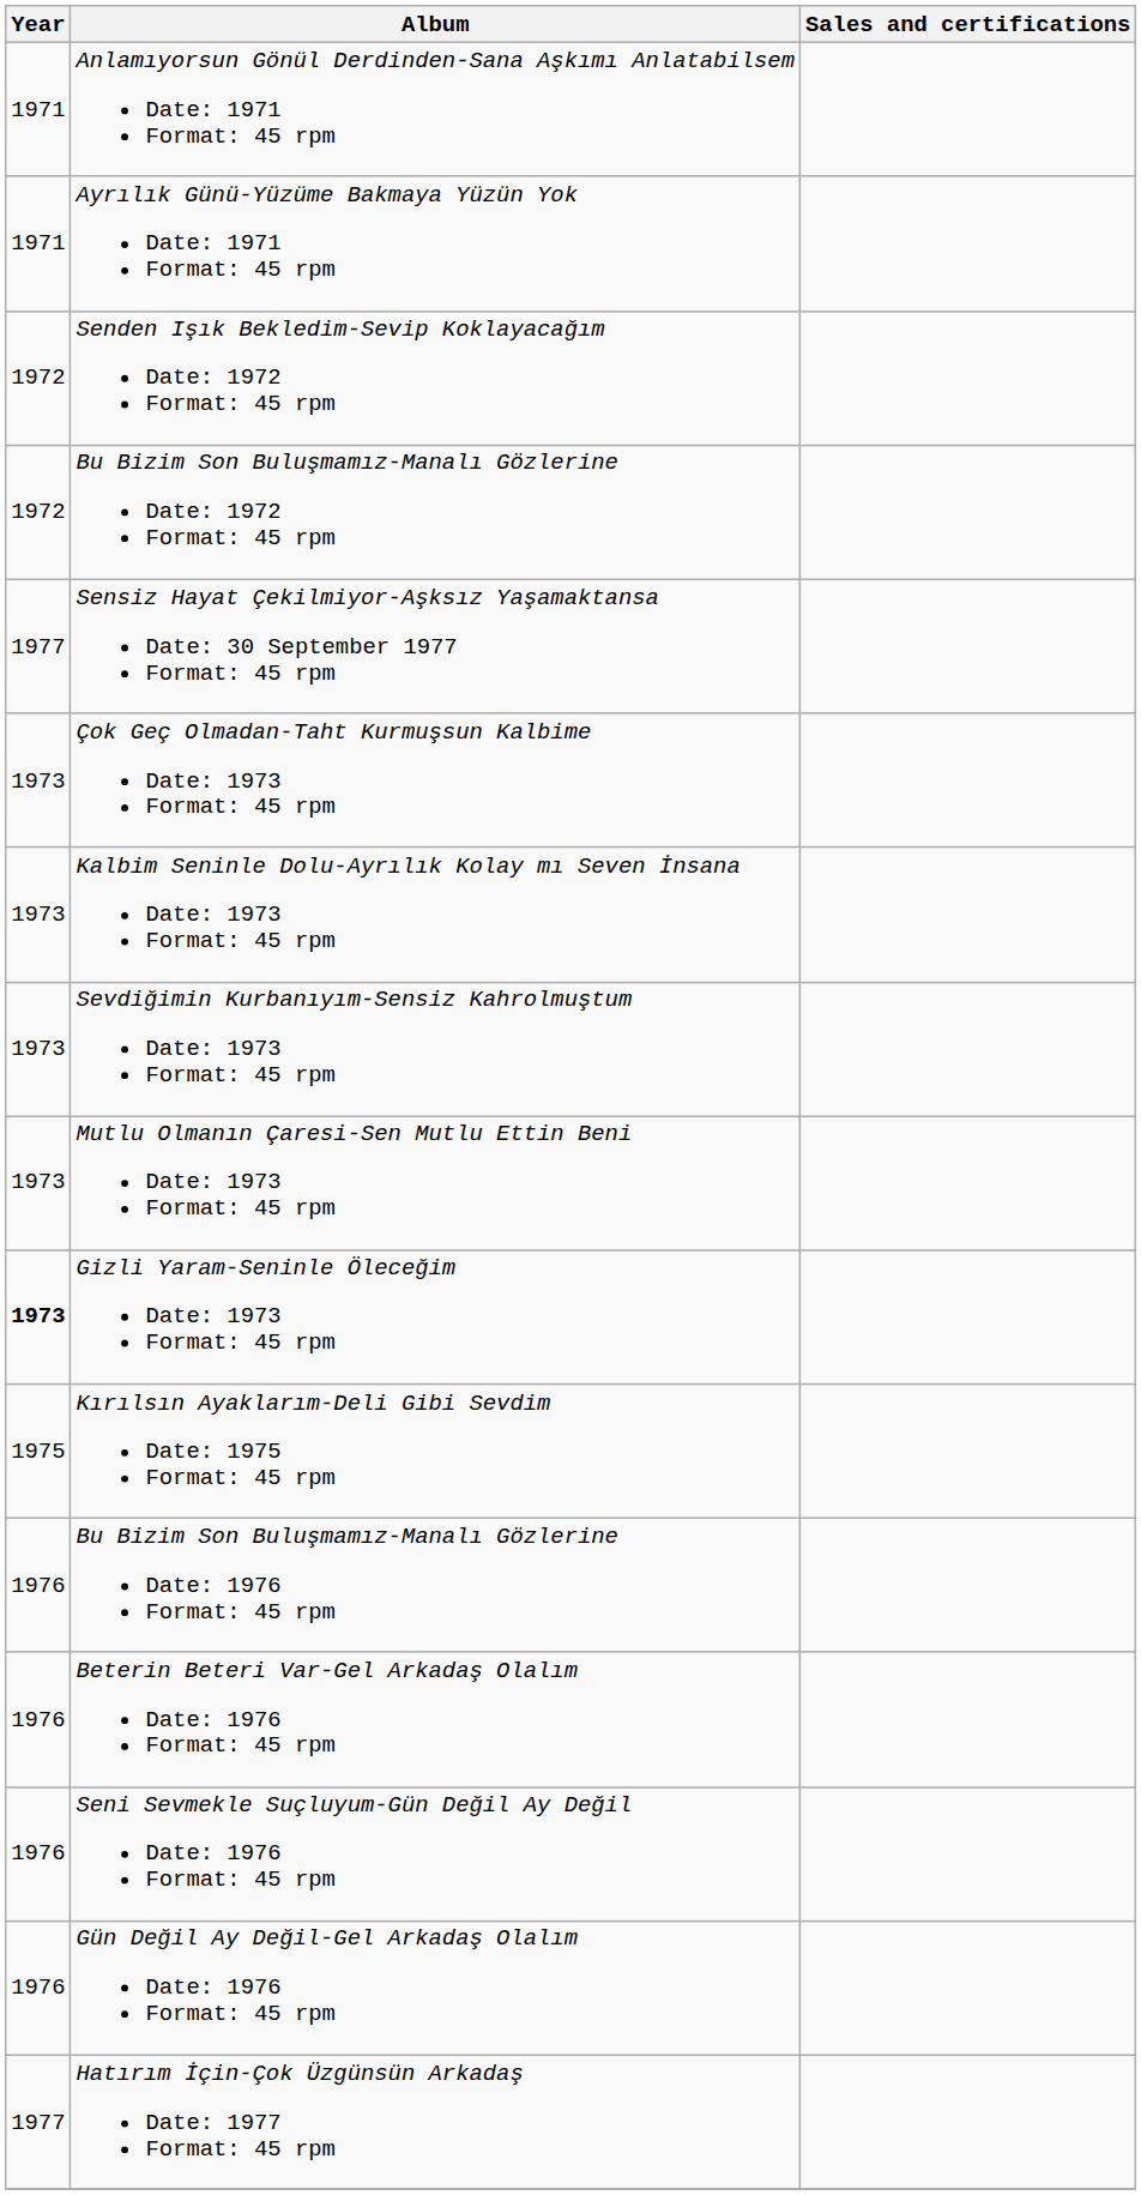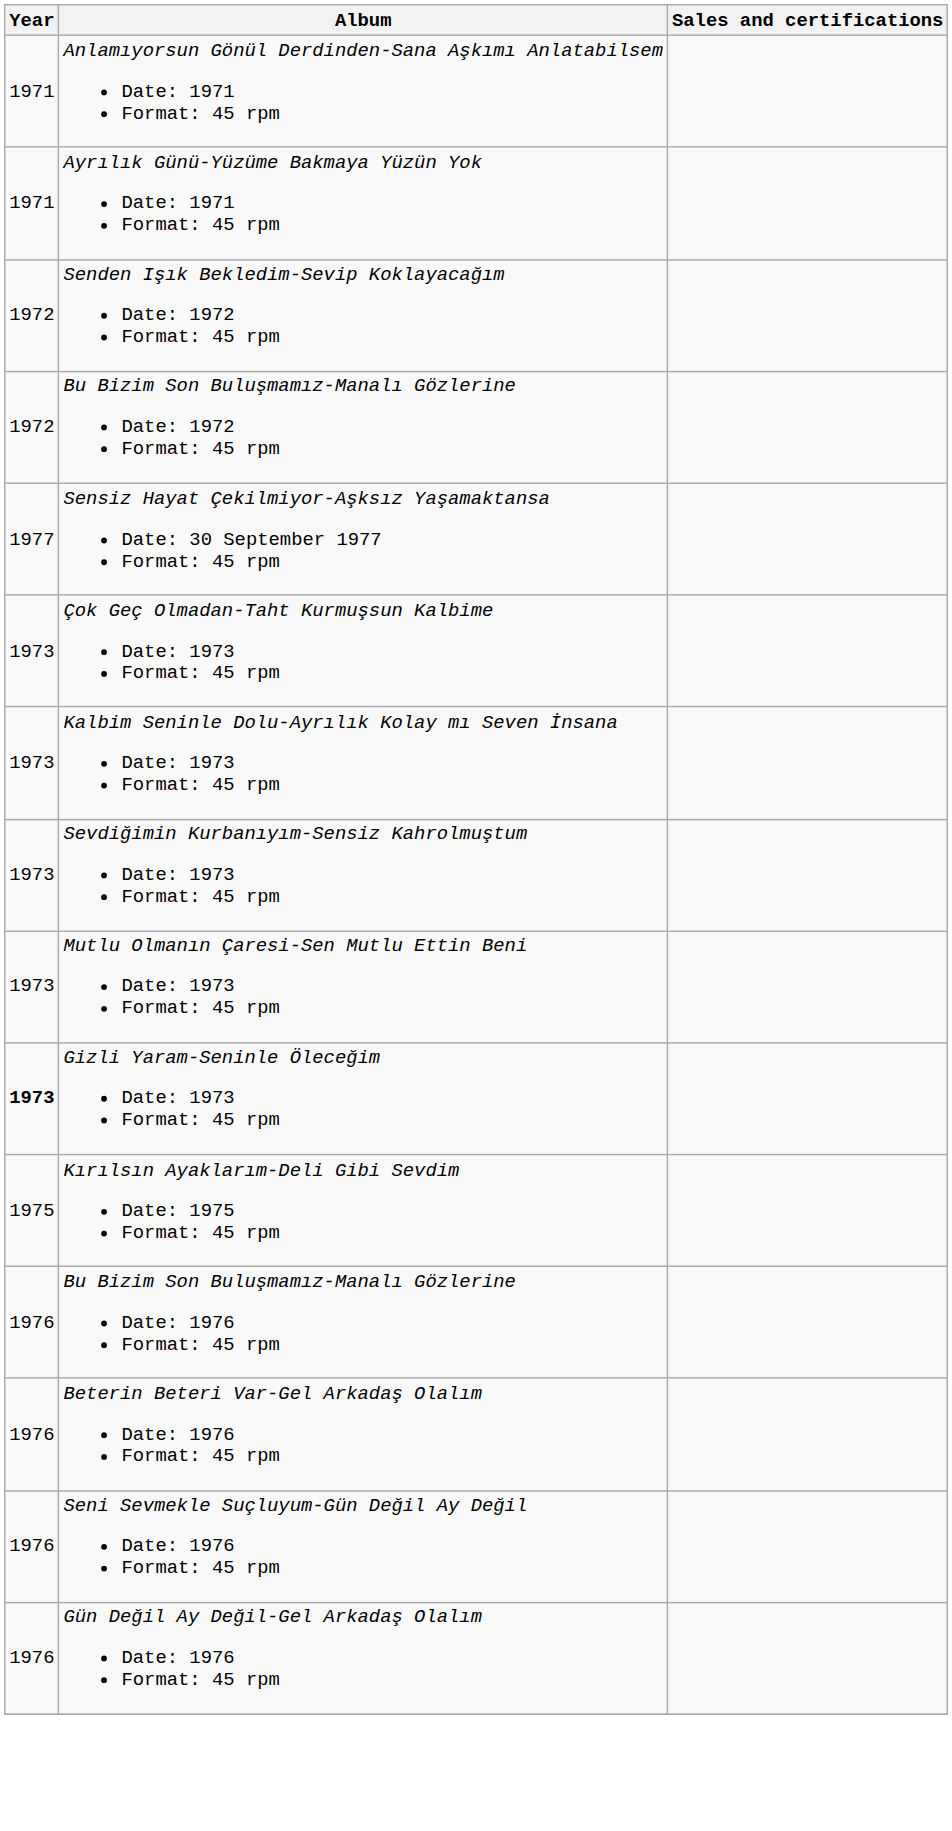 <table class="wikitable">
 <tr>
 <th>Year</th>
 <th>Album</th>
 <th>Sales and certifications</th>
 </tr>
 <tr>
 <td>1971</td>
 <td><em>Anlamıyorsun Gönül Derdinden-Sana Aşkımı Anlatabilsem</em><br><ul><li>Date: 1971</li><li>Format: 45 rpm</li></ul></td>
 <td></td>
 </tr>
 <tr>
 <td>1971</td>
 <td><em>Ayrılık Günü-Yüzüme Bakmaya Yüzün Yok</em><br><ul><li>Date: 1971</li><li>Format: 45 rpm</li></ul></td>
 <td></td>
 </tr>
 <tr>
 <td>1972</td>
 <td><em>Senden Işık Bekledim-Sevip Koklayacağım</em><br><ul><li>Date: 1972</li><li>Format: 45 rpm</li></ul></td>
 <td></td>
 </tr>
 <tr>
 <td>1972</td>
 <td><em>Bu Bizim Son Buluşmamız-Manalı Gözlerine</em><br><ul><li>Date: 1972</li><li>Format: 45 rpm</li></ul></td>
 <td></td>
 </tr>
 <tr>
 <td>1977</td>
 <td><em>Sensiz Hayat Çekilmiyor-Aşksız Yaşamaktansa</em><br><ul><li>Date: 30 September 1977</li><li>Format: 45 rpm</li></ul></td>
 <td></td>
 </tr>
 <tr>
 <td>1973</td>
 <td><em>Çok Geç Olmadan-Taht Kurmuşsun Kalbime</em><br><ul><li>Date: 1973</li><li>Format: 45 rpm</li></ul></td>
 <td></td>
 </tr>
 <tr>
 <td>1973</td>
 <td><em>Kalbim Seninle Dolu-Ayrılık Kolay mı Seven İnsana</em><br><ul><li>Date: 1973</li><li>Format: 45 rpm</li></ul></td>
 <td></td>
 </tr>
 <tr>
 <td>1973</td>
 <td><em>Sevdiğimin Kurbanıyım-Sensiz Kahrolmuştum</em><br><ul><li>Date: 1973</li><li>Format: 45 rpm</li></ul></td>
 <td></td>
 </tr>
 <tr>
 <td>1973</td>
 <td><em>Mutlu Olmanın Çaresi-Sen Mutlu Ettin Beni</em><br><ul><li>Date: 1973</li><li>Format: 45 rpm</li></ul></td>
 <td></td>
 </tr>
 <tr>
 <td><strong>1973</strong></td>
 <td><em>Gizli Yaram-Seninle Öleceğim</em><br><ul><li>Date: 1973</li><li>Format: 45 rpm</li></ul></td>
 <td></td>
 </tr>
 <tr>
 <td>1975</td>
 <td><em>Kırılsın Ayaklarım-Deli Gibi Sevdim</em><br><ul><li>Date: 1975</li><li>Format: 45 rpm</li></ul></td>
 <td></td>
 </tr>
 <tr>
 <td>1976</td>
 <td><em>Bu Bizim Son Buluşmamız-Manalı Gözlerine</em><br><ul><li>Date: 1976</li><li>Format: 45 rpm</li></ul></td>
 <td></td>
 </tr>
 <tr>
 <td>1976</td>
 <td><em>Beterin Beteri Var-Gel Arkadaş Olalım</em><br><ul><li>Date: 1976</li><li>Format: 45 rpm</li></ul></td>
 <td></td>
 </tr>
 <tr>
 <td>1976</td>
 <td><em>Seni Sevmekle Suçluyum-Gün Değil Ay Değil</em><br><ul><li>Date: 1976</li><li>Format: 45 rpm</li></ul></td>
 <td></td>
 </tr>
 <tr>
 <td>1976</td>
 <td><em>Gün Değil Ay Değil-Gel Arkadaş Olalım</em><br><ul><li>Date: 1976</li><li>Format: 45 rpm</li></ul></td>
 <td></td>
 </tr>
 <tr>
-<td>1977</td>
-<td><em>Hatırım İçin-Çok Üzgünsün Arkadaş</em><br><ul><li>Date: 1977</li><li>Format: 45 rpm</li></ul></td>
-<td></td>
-</tr>
-<tr>
 </tr>
 </table>
